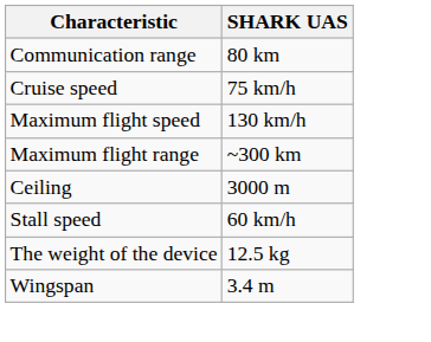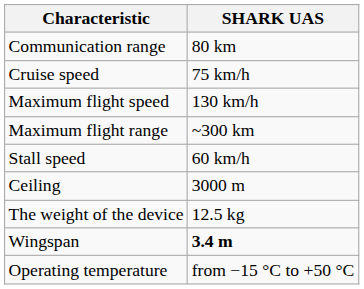 <table class="wikitable">
 <tr>
 <th>Characteristic</th>
 <th><strong>SHARK UAS</strong></th>
 </tr>
 <tr>
 <td>Communication range</td>
 <td>80 km</td>
 </tr>
 <tr>
 <td>Cruise speed</td>
 <td>75 km/h</td>
 </tr>
 <tr>
 <td>Maximum flight speed</td>
 <td>130 km/h</td>
 </tr>
 <tr>
 <td>Maximum flight range</td>
 <td>~300 km</td>
 </tr>
 <tr>
+<td>Stall speed</td>
+<td>60 km/h</td>
+</tr>
+<tr>
 <td>Ceiling</td>
 <td>3000 m</td>
-</tr>
-<tr>
-<td>Stall speed</td>
-<td>60 km/h</td>
 </tr>
 <tr>
 <td>The weight of the device</td>
 <td>12.5 kg</td>
 </tr>
 <tr>
 <td>Wingspan</td>
-<td>3.4 m</td>
+<td><strong>3.4 m</strong></td>
+</tr>
+<tr>
+<td>Operating temperature</td>
+<td>from −15 °C to +50 °C</td>
 </tr>
 </table>
